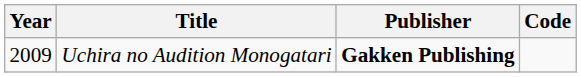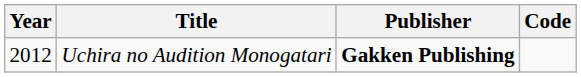 <table class="wikitable">
 <tr>
 <th>Year</th>
 <th>Title</th>
 <th>Publisher</th>
 <th>Code</th>
 </tr>
 <tr>
-<td>2009</td>
+<td>2012</td>
 <td><em>Uchira no Audition Monogatari</em></td>
 <td><strong>Gakken Publishing</strong></td>
 <td></td>
 </tr>
 </table>
